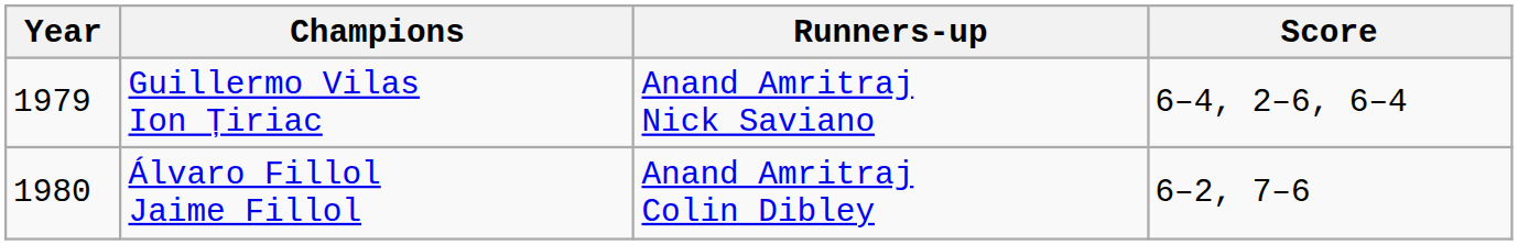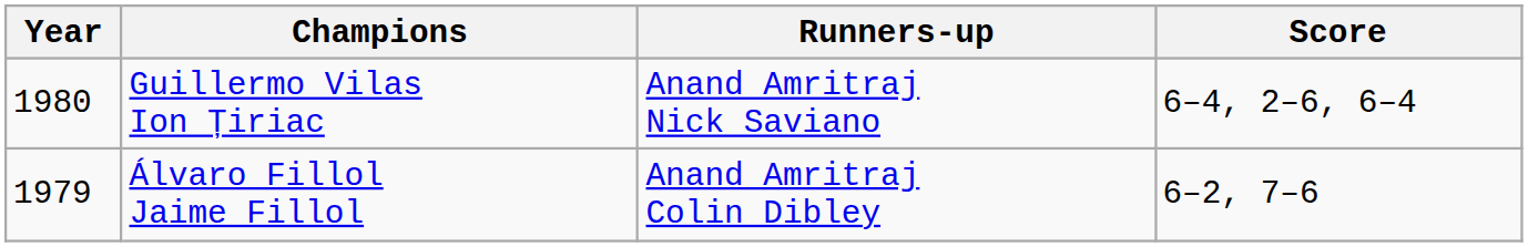 <table class="wikitable">
 <tr>
 <th style="width:40px">Year</th>
 <th style="width:200px">Champions</th>
 <th style="width:200px">Runners-up</th>
 <th style="width:140px" class="unsortable">Score</th>
 </tr>
 <tr>
-<td>1979</td>
+<td>1980</td>
 <td> <a href='#'>Guillermo Vilas</a><br> <a href='#'>Ion Țiriac</a></td>
 <td> <a href='#'>Anand Amritraj</a><br> <a href='#'>Nick Saviano</a></td>
 <td>6–4, 2–6, 6–4</td>
 </tr>
 <tr>
-<td>1980</td>
+<td>1979</td>
 <td> <a href='#'>Álvaro Fillol</a><br> <a href='#'>Jaime Fillol</a></td>
 <td> <a href='#'>Anand Amritraj</a><br> <a href='#'>Colin Dibley</a></td>
 <td>6–2, 7–6</td>
 </tr>
 </table>
